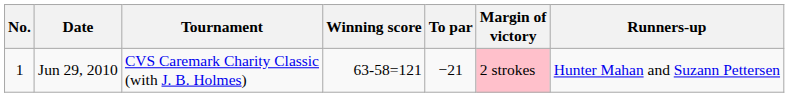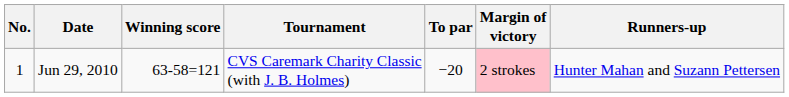 <table class="wikitable" style="font-size:95%;">
 <tr>
 <th>No.</th>
 <th>Date</th>
+<th>Winning score</th>
 <th>Tournament</th>
-<th>Winning score</th>
 <th>To par</th>
 <th>Margin of<br>victory</th>
 <th>Runners-up</th>
 </tr>
 <tr>
 <td align=center>1</td>
 <td align=right>Jun 29, 2010</td>
+<td align=right>63-58=121</td>
 <td><a href='#'>CVS Caremark Charity Classic</a><br>(with  <a href='#'>J. B. Holmes</a>)</td>
-<td align=right>63-58=121</td>
-<td align=center>−21</td>
+<td align=center>−20</td>
 <td style="background: pink;">2 strokes</td>
 <td> <a href='#'>Hunter Mahan</a> and  <a href='#'>Suzann Pettersen</a></td>
 </tr>
 </table>
